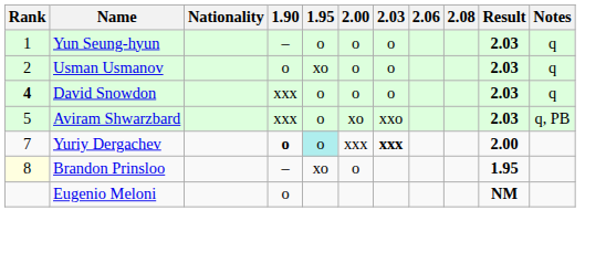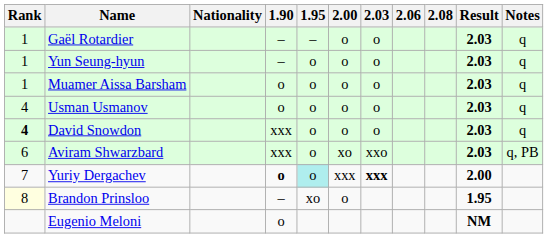 <table class="wikitable sortable" style="text-align:center">
 <tr>
 <th>Rank</th>
 <th>Name</th>
 <th>Nationality</th>
 <th>1.90</th>
 <th>1.95</th>
 <th>2.00</th>
 <th>2.03</th>
 <th>2.06</th>
 <th>2.08</th>
 <th>Result</th>
 <th>Notes</th>
 </tr>
 <tr bgcolor=ddffdd>
 <td>1</td>
+<td align=left><a href='#'>Gaël Rotardier</a></td>
+<td align=left></td>
+<td>–</td>
+<td>–</td>
+<td>o</td>
+<td>o</td>
+<td></td>
+<td></td>
+<td><strong>2.03</strong></td>
+<td>q</td>
+</tr>
+<tr bgcolor=ddffdd>
+<td>1</td>
 <td align=left><a href='#'>Yun Seung-hyun</a></td>
 <td align=left></td>
 <td>–</td>
 <td>o</td>
 <td>o</td>
 <td>o</td>
 <td></td>
 <td></td>
 <td><strong>2.03</strong></td>
 <td>q</td>
 </tr>
 <tr bgcolor=ddffdd>
-<td>2</td>
+<td>1</td>
+<td align=left><a href='#'>Muamer Aissa Barsham</a></td>
+<td align=left></td>
+<td>o</td>
+<td>o</td>
+<td>o</td>
+<td>o</td>
+<td></td>
+<td></td>
+<td><strong>2.03</strong></td>
+<td>q</td>
+</tr>
+<tr bgcolor=ddffdd>
+<td>4</td>
 <td align=left><a href='#'>Usman Usmanov</a></td>
 <td align=left></td>
 <td>o</td>
-<td>xo</td>
+<td>o</td>
 <td>o</td>
 <td>o</td>
 <td></td>
 <td></td>
 <td><strong>2.03</strong></td>
 <td>q</td>
 </tr>
 <tr bgcolor=ddffdd>
 <td><strong>4</strong></td>
 <td align=left><a href='#'>David Snowdon</a></td>
 <td align=left></td>
 <td>xxx</td>
 <td>o</td>
 <td>o</td>
 <td>o</td>
 <td></td>
 <td></td>
 <td><strong>2.03</strong></td>
 <td>q</td>
 </tr>
 <tr bgcolor=ddffdd>
-<td>5</td>
+<td>6</td>
 <td align=left><a href='#'>Aviram Shwarzbard</a></td>
 <td align=left></td>
 <td>xxx</td>
 <td>o</td>
 <td>xo</td>
 <td>xxo</td>
 <td></td>
 <td></td>
 <td><strong>2.03</strong></td>
 <td>q, PB</td>
 </tr>
 <tr>
 <td>7</td>
 <td align=left><a href='#'>Yuriy Dergachev</a></td>
 <td align=left></td>
 <td><strong>o</strong></td>
 <td style="background: paleturquoise;">o</td>
 <td>xxx</td>
 <td><strong>xxx</strong></td>
 <td></td>
 <td></td>
 <td><strong>2.00</strong></td>
 <td></td>
 </tr>
 <tr>
 <td style="background: lightyellow;">8</td>
 <td align=left><a href='#'>Brandon Prinsloo</a></td>
 <td align=left></td>
 <td>–</td>
 <td>xo</td>
 <td>o</td>
 <td></td>
 <td></td>
 <td></td>
 <td><strong>1.95</strong></td>
 <td></td>
 </tr>
 <tr>
 <td></td>
 <td align=left><a href='#'>Eugenio Meloni</a></td>
 <td align=left></td>
 <td>o</td>
 <td></td>
 <td></td>
 <td></td>
 <td></td>
 <td></td>
 <td><strong>NM</strong></td>
 <td></td>
 </tr>
 </table>
